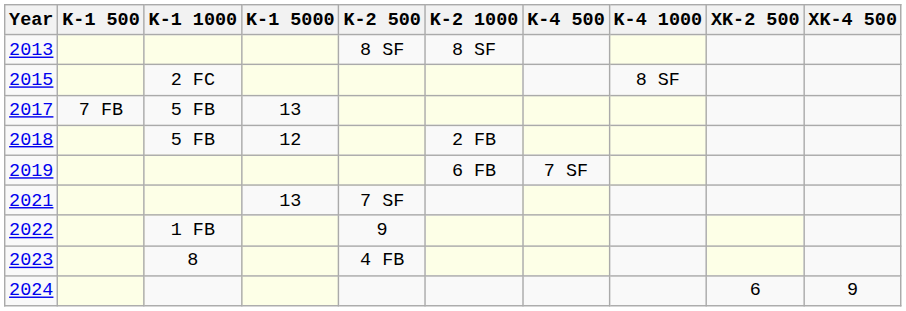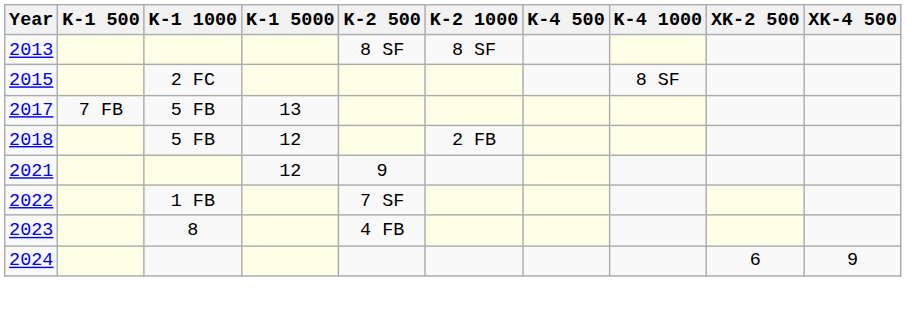 <table class="wikitable" style="text-align:center;">
 <tr>
 <th>Year</th>
 <th>K-1 500</th>
 <th>K-1 1000</th>
 <th>K-1 5000</th>
 <th>K-2 500</th>
 <th>K-2 1000</th>
 <th>K-4 500</th>
 <th>K-4 1000</th>
 <th>XK-2 500</th>
 <th>XK-4 500</th>
 </tr>
 <tr>
 <td><a href='#'>2013</a></td>
 <td style="background:#fdffe7"></td>
 <td style="background:#fdffe7"></td>
 <td style="background:#fdffe7"></td>
 <td>8 SF</td>
 <td>8 SF</td>
 <td></td>
 <td style="background:#fdffe7"></td>
 <td></td>
 <td></td>
 </tr>
 <tr>
 <td><a href='#'>2015</a></td>
 <td style="background:#fdffe7"></td>
 <td>2 FC</td>
 <td style="background:#fdffe7"></td>
 <td style="background:#fdffe7"></td>
 <td style="background:#fdffe7"></td>
 <td></td>
 <td>8 SF</td>
 <td></td>
 <td></td>
 </tr>
 <tr>
 <td><a href='#'>2017</a></td>
 <td>7 FB</td>
 <td>5 FB</td>
 <td>13</td>
 <td style="background:#fdffe7"></td>
 <td style="background:#fdffe7"></td>
 <td style="background:#fdffe7"></td>
 <td style="background:#fdffe7"></td>
 <td></td>
 <td></td>
 </tr>
 <tr>
 <td><a href='#'>2018</a></td>
 <td style="background:#fdffe7"></td>
 <td>5 FB</td>
 <td>12</td>
 <td style="background:#fdffe7"></td>
 <td>2 FB</td>
 <td style="background:#fdffe7"></td>
 <td style="background:#fdffe7"></td>
 <td></td>
 <td></td>
 </tr>
 <tr>
-<td><a href='#'>2019</a></td>
-<td style="background:#fdffe7"></td>
-<td style="background:#fdffe7"></td>
-<td style="background:#fdffe7"></td>
-<td style="background:#fdffe7"></td>
-<td>6 FB</td>
-<td>7 SF</td>
-<td style="background:#fdffe7"></td>
-<td></td>
-<td></td>
-</tr>
-<tr>
 <td><a href='#'>2021</a></td>
 <td style="background:#fdffe7"></td>
 <td style="background:#fdffe7"></td>
-<td>13</td>
-<td>7 SF</td>
+<td>12</td>
+<td>9</td>
 <td></td>
 <td style="background:#fdffe7"></td>
 <td></td>
 <td></td>
 <td></td>
 </tr>
 <tr>
 <td><a href='#'>2022</a></td>
 <td style="background:#fdffe7"></td>
 <td>1 FB</td>
 <td style="background:#fdffe7"></td>
-<td>9</td>
+<td>7 SF</td>
 <td style="background:#fdffe7"></td>
 <td style="background:#fdffe7"></td>
 <td></td>
 <td style="background:#fdffe7"></td>
 <td></td>
 </tr>
 <tr>
 <td><a href='#'>2023</a></td>
 <td style="background:#fdffe7"></td>
 <td>8</td>
 <td style="background:#fdffe7"></td>
 <td>4 FB</td>
 <td style="background:#fdffe7"></td>
 <td style="background:#fdffe7"></td>
 <td></td>
 <td style="background:#fdffe7"></td>
 <td></td>
 </tr>
 <tr>
 <td><a href='#'>2024</a></td>
 <td style="background:#fdffe7"></td>
 <td></td>
 <td style="background:#fdffe7"></td>
 <td></td>
 <td></td>
 <td></td>
 <td></td>
 <td>6</td>
 <td>9</td>
 </tr>
 </table>
